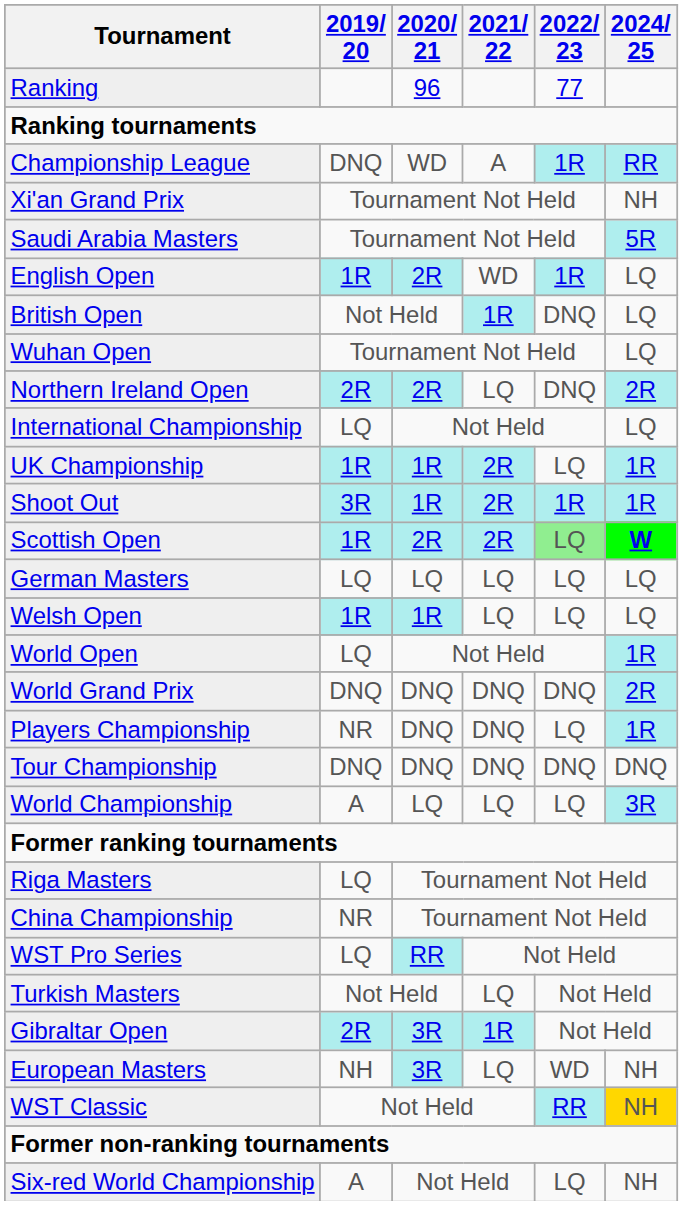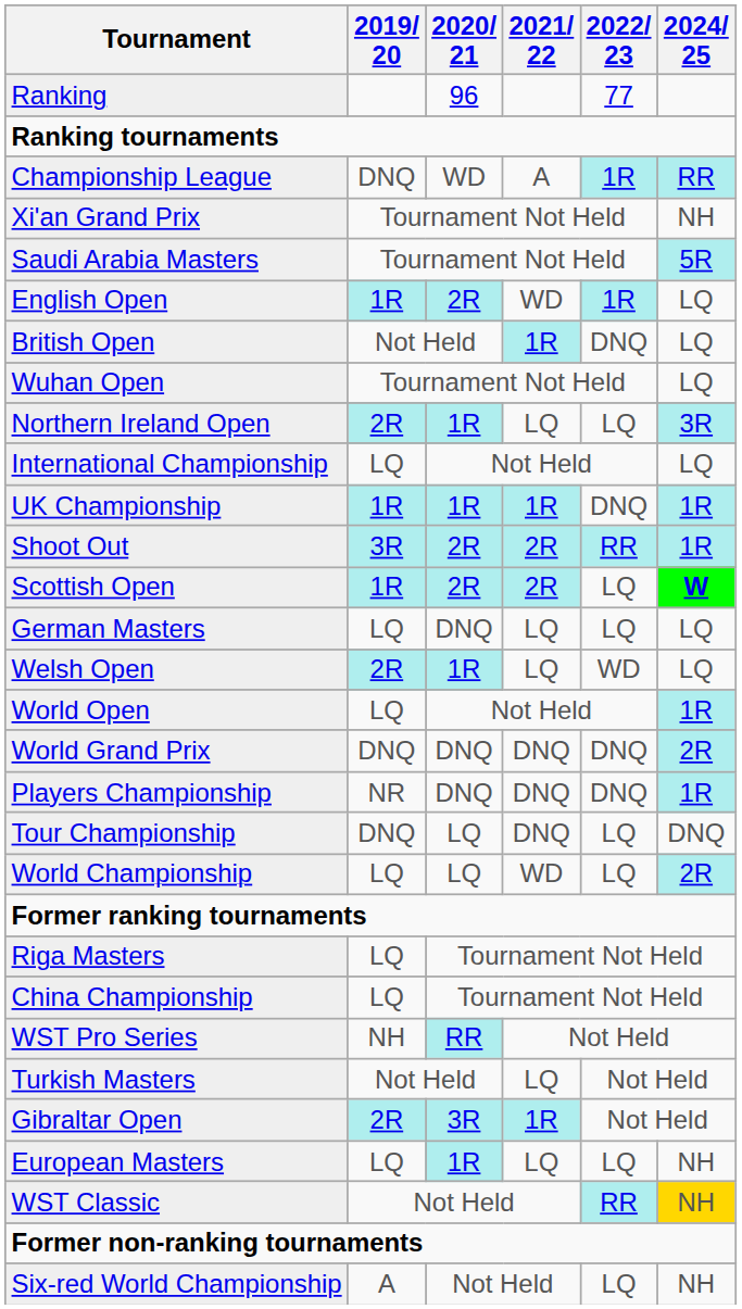 <table class="wikitable" style="font-size:85%;">
 <tr>
 <th>Tournament</th>
 <th><a href='#'>2019/<br>20</a></th>
 <th><a href='#'>2020/<br>21</a></th>
 <th><a href='#'>2021/<br>22</a></th>
 <th><a href='#'>2022/<br>23</a></th>
 <th><a href='#'>2024/<br>25</a></th>
 </tr>
 <tr>
 <td style="background:#EFEFEF;"><a href='#'>Ranking</a></td>
 <td align="center"></td>
 <td align="center"><a href='#'>96</a></td>
 <td align="center"></td>
 <td align="center"><a href='#'>77</a></td>
 <td align="center"></td>
 </tr>
 <tr>
 <td colspan="10"><strong>Ranking tournaments</strong></td>
 </tr>
 <tr>
 <td style="background:#EFEFEF;"><a href='#'>Championship League</a></td>
 <td align="center" style="color:#555555;">DNQ</td>
 <td align="center" style="color:#555555;">WD</td>
 <td align="center" style="color:#555555;">A</td>
 <td align="center" style="background:#afeeee;"><a href='#'>1R</a></td>
 <td align="center" style="background:#afeeee;"><a href='#'>RR</a></td>
 </tr>
 <tr>
 <td style="background:#EFEFEF;"><a href='#'>Xi'an Grand Prix</a></td>
 <td align="center" colspan="4" style="color:#555555;">Tournament Not Held</td>
 <td align="center" style="color:#555555;">NH</td>
 </tr>
 <tr>
 <td style="background:#EFEFEF;"><a href='#'>Saudi Arabia Masters</a></td>
 <td align="center" colspan="4" style="color:#555555;">Tournament Not Held</td>
 <td align="center" style="background:#afeeee;"><a href='#'>5R</a></td>
 </tr>
 <tr>
 <td style="background:#EFEFEF;"><a href='#'>English Open</a></td>
 <td align="center" style="background:#afeeee;"><a href='#'>1R</a></td>
 <td align="center" style="background:#afeeee;"><a href='#'>2R</a></td>
 <td align="center" style="color:#555555;">WD</td>
 <td align="center" style="background:#afeeee;"><a href='#'>1R</a></td>
 <td align="center" style="color:#555555;">LQ</td>
 </tr>
 <tr>
 <td style="background:#EFEFEF;"><a href='#'>British Open</a></td>
 <td align="center" colspan="2" style="color:#555555;">Not Held</td>
 <td align="center" style="background:#afeeee;"><a href='#'>1R</a></td>
 <td align="center" style="color:#555555;">DNQ</td>
 <td align="center" style="color:#555555;">LQ</td>
 </tr>
 <tr>
 <td style="background:#EFEFEF;"><a href='#'>Wuhan Open</a></td>
 <td align="center" colspan="4" style="color:#555555;">Tournament Not Held</td>
 <td align="center" style="color:#555555;">LQ</td>
 </tr>
 <tr>
 <td style="background:#EFEFEF;"><a href='#'>Northern Ireland Open</a></td>
 <td align="center" style="background:#afeeee;"><a href='#'>2R</a></td>
-<td align="center" style="background:#afeeee;"><a href='#'>2R</a></td>
+<td align="center" style="background:#afeeee;"><a href='#'>1R</a></td>
 <td align="center" style="color:#555555;">LQ</td>
-<td align="center" style="color:#555555;">DNQ</td>
-<td align="center" style="background:#afeeee;"><a href='#'>2R</a></td>
+<td align="center" style="color:#555555;">LQ</td>
+<td align="center" style="background:#afeeee;"><a href='#'>3R</a></td>
 </tr>
 <tr>
 <td style="background:#EFEFEF;"><a href='#'>International Championship</a></td>
 <td align="center" style="color:#555555;">LQ</td>
 <td align="center" colspan="3" style="color:#555555;">Not Held</td>
 <td align="center" style="color:#555555;">LQ</td>
 </tr>
 <tr>
 <td style="background:#EFEFEF;"><a href='#'>UK Championship</a></td>
 <td align="center" style="background:#afeeee;"><a href='#'>1R</a></td>
 <td align="center" style="background:#afeeee;"><a href='#'>1R</a></td>
-<td align="center" style="background:#afeeee;"><a href='#'>2R</a></td>
-<td align="center" style="color:#555555;">LQ</td>
+<td align="center" style="background:#afeeee;"><a href='#'>1R</a></td>
+<td align="center" style="color:#555555;">DNQ</td>
 <td align="center" style="background:#afeeee;"><a href='#'>1R</a></td>
 </tr>
 <tr>
 <td style="background:#EFEFEF;"><a href='#'>Shoot Out</a></td>
 <td align="center" style="background:#afeeee;"><a href='#'>3R</a></td>
-<td align="center" style="background:#afeeee;"><a href='#'>1R</a></td>
 <td align="center" style="background:#afeeee;"><a href='#'>2R</a></td>
-<td align="center" style="background:#afeeee;"><a href='#'>1R</a></td>
+<td align="center" style="background:#afeeee;"><a href='#'>2R</a></td>
+<td align="center" style="background:#afeeee;"><a href='#'>RR</a></td>
 <td align="center" style="background:#afeeee;"><a href='#'>1R</a></td>
 </tr>
 <tr>
 <td style="background:#EFEFEF;"><a href='#'>Scottish Open</a></td>
 <td align="center" style="background:#afeeee;"><a href='#'>1R</a></td>
 <td align="center" style="background:#afeeee;"><a href='#'>2R</a></td>
 <td align="center" style="background:#afeeee;"><a href='#'>2R</a></td>
-<td align="center" style="background: lightgreen; color:#555555;">LQ</td>
+<td align="center" style="color:#555555;">LQ</td>
 <td align="center" style="background:#00ff00;"><a href='#'><strong>W</strong></a></td>
 </tr>
 <tr>
 <td style="background:#EFEFEF;"><a href='#'>German Masters</a></td>
 <td align="center" style="color:#555555;">LQ</td>
-<td align="center" style="color:#555555;">LQ</td>
+<td align="center" style="color:#555555;">DNQ</td>
 <td align="center" style="color:#555555;">LQ</td>
 <td align="center" style="color:#555555;">LQ</td>
 <td align="center" style="color:#555555;">LQ</td>
 </tr>
 <tr>
 <td style="background:#EFEFEF;"><a href='#'>Welsh Open</a></td>
-<td align="center" style="background:#afeeee;"><a href='#'>1R</a></td>
+<td align="center" style="background:#afeeee;"><a href='#'>2R</a></td>
 <td align="center" style="background:#afeeee;"><a href='#'>1R</a></td>
 <td align="center" style="color:#555555;">LQ</td>
-<td align="center" style="color:#555555;">LQ</td>
+<td align="center" style="color:#555555;">WD</td>
 <td align="center" style="color:#555555;">LQ</td>
 </tr>
 <tr>
 <td style="background:#EFEFEF;"><a href='#'>World Open</a></td>
 <td align="center" style="color:#555555;">LQ</td>
 <td align="center" colspan="3" style="color:#555555;">Not Held</td>
 <td align="center" style="background:#afeeee;"><a href='#'>1R</a></td>
 </tr>
 <tr>
 <td style="background:#EFEFEF;"><a href='#'>World Grand Prix</a></td>
 <td align="center" style="color:#555555;">DNQ</td>
 <td align="center" style="color:#555555;">DNQ</td>
 <td align="center" style="color:#555555;">DNQ</td>
 <td align="center" style="color:#555555;">DNQ</td>
 <td align="center" style="background:#afeeee;"><a href='#'>2R</a></td>
 </tr>
 <tr>
 <td style="background:#EFEFEF;"><a href='#'>Players Championship</a></td>
 <td align="center" style="color:#555555;">NR</td>
 <td align="center" style="color:#555555;">DNQ</td>
 <td align="center" style="color:#555555;">DNQ</td>
-<td align="center" style="color:#555555;">LQ</td>
+<td align="center" style="color:#555555;">DNQ</td>
 <td align="center" style="background:#afeeee;"><a href='#'>1R</a></td>
 </tr>
 <tr>
 <td style="background:#EFEFEF;"><a href='#'>Tour Championship</a></td>
 <td align="center" style="color:#555555;">DNQ</td>
+<td align="center" style="color:#555555;">LQ</td>
 <td align="center" style="color:#555555;">DNQ</td>
-<td align="center" style="color:#555555;">DNQ</td>
-<td align="center" style="color:#555555;">DNQ</td>
+<td align="center" style="color:#555555;">LQ</td>
 <td align="center" style="color:#555555;">DNQ</td>
 </tr>
 <tr>
 <td style="background:#EFEFEF;"><a href='#'>World Championship</a></td>
-<td align="center" style="color:#555555;">A</td>
 <td align="center" style="color:#555555;">LQ</td>
 <td align="center" style="color:#555555;">LQ</td>
+<td align="center" style="color:#555555;">WD</td>
 <td align="center" style="color:#555555;">LQ</td>
-<td align="center" style="background:#afeeee;"><a href='#'>3R</a></td>
+<td align="center" style="background:#afeeee;"><a href='#'>2R</a></td>
 </tr>
 <tr>
 <td colspan="10"><strong>Former ranking tournaments</strong></td>
 </tr>
 <tr>
 <td style="background:#EFEFEF;"><a href='#'>Riga Masters</a></td>
 <td align="center" style="color:#555555;">LQ</td>
 <td align="center" colspan="10" style="color:#555555;">Tournament Not Held</td>
 </tr>
 <tr>
 <td style="background:#EFEFEF;"><a href='#'>China Championship</a></td>
-<td align="center" style="color:#555555;">NR</td>
+<td align="center" style="color:#555555;">LQ</td>
 <td align="center" colspan="10" style="color:#555555;">Tournament Not Held</td>
 </tr>
 <tr>
 <td style="background:#EFEFEF;"><a href='#'>WST Pro Series</a></td>
-<td align="center" style="color:#555555;">LQ</td>
+<td align="center" style="color:#555555;">NH</td>
 <td align="center" style="background:#afeeee;"><a href='#'>RR</a></td>
 <td align="center" colspan="3" style="color:#555555;">Not Held</td>
 </tr>
 <tr>
 <td style="background:#EFEFEF;"><a href='#'>Turkish Masters</a></td>
 <td align="center" colspan="2" style="color:#555555;">Not Held</td>
 <td align="center" style="color:#555555;">LQ</td>
 <td align="center" colspan="2" style="color:#555555;">Not Held</td>
 </tr>
 <tr>
 <td style="background:#EFEFEF;"><a href='#'>Gibraltar Open</a></td>
 <td align="center" style="background:#afeeee;"><a href='#'>2R</a></td>
 <td align="center" style="background:#afeeee;"><a href='#'>3R</a></td>
 <td align="center" style="background:#afeeee;"><a href='#'>1R</a></td>
 <td align="center" colspan="2" style="color:#555555;">Not Held</td>
 </tr>
 <tr>
 <td style="background:#EFEFEF;"><a href='#'>European Masters</a></td>
-<td align="center" style="color:#555555;">NH</td>
-<td align="center" style="background:#afeeee;"><a href='#'>3R</a></td>
 <td align="center" style="color:#555555;">LQ</td>
-<td align="center" style="color:#555555;">WD</td>
+<td align="center" style="background:#afeeee;"><a href='#'>1R</a></td>
+<td align="center" style="color:#555555;">LQ</td>
+<td align="center" style="color:#555555;">LQ</td>
 <td align="center" style="color:#555555;">NH</td>
 </tr>
 <tr>
 <td style="background:#EFEFEF;"><a href='#'>WST Classic</a></td>
 <td align="center" colspan="3" style="color:#555555;">Not Held</td>
 <td align="center" style="background:#afeeee;"><a href='#'>RR</a></td>
 <td align="center" style="background: gold; color:#555555;">NH</td>
 </tr>
 <tr>
 <td colspan="10"><strong>Former non-ranking tournaments</strong></td>
 </tr>
 <tr>
 <td style="background:#EFEFEF;"><a href='#'>Six-red World Championship</a></td>
 <td align="center" style="color:#555555;">A</td>
 <td align="center" colspan="2" style="color:#555555;">Not Held</td>
 <td align="center" style="color:#555555;">LQ</td>
 <td align="center" style="color:#555555;">NH</td>
 </tr>
 </table>
